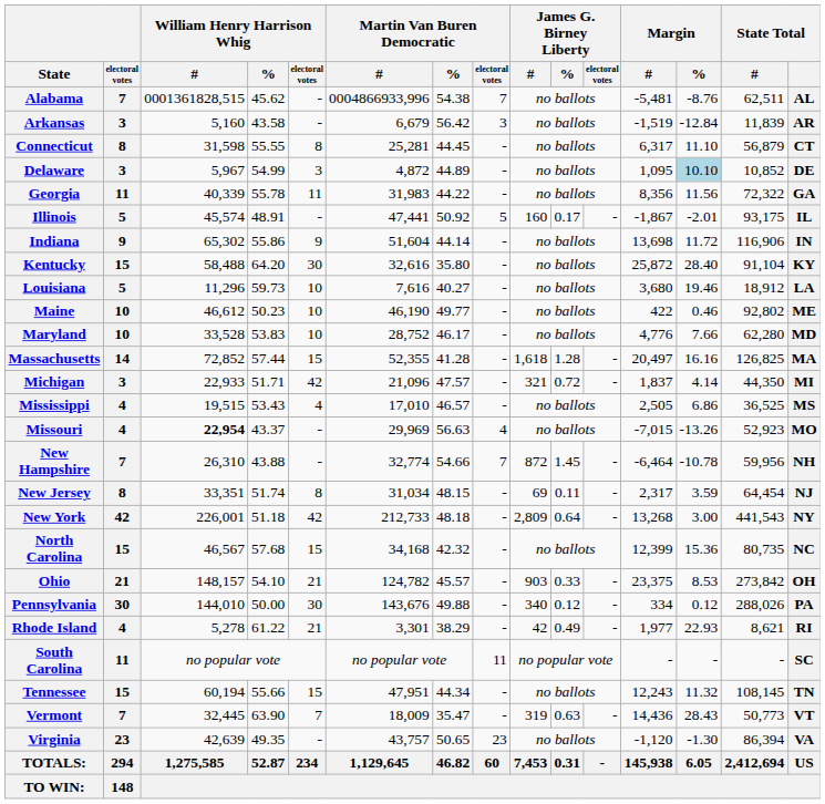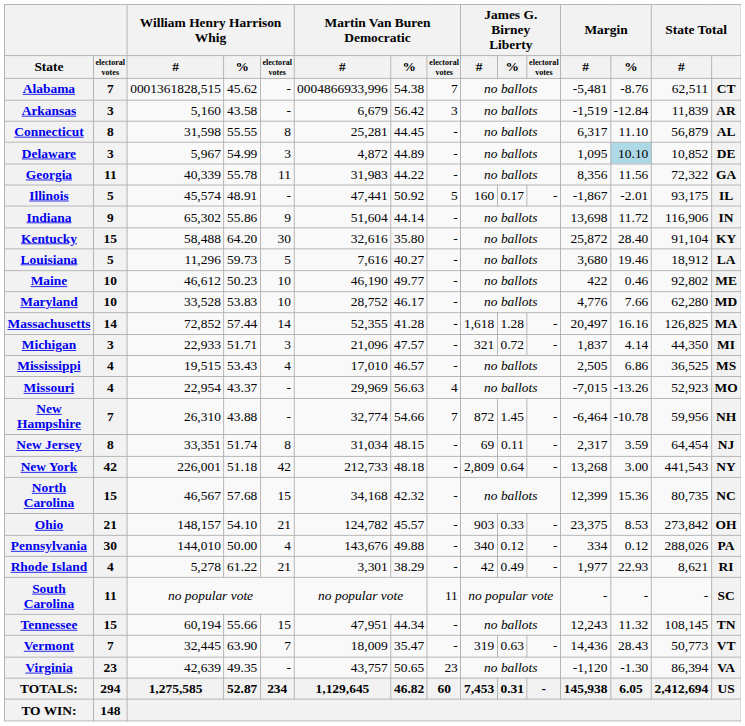 <table class="wikitable sortable" style="text-align:right">
 <tr>
 <th colspan=2></th>
 <th align=center colspan=3>William Henry Harrison<br>Whig</th>
 <th align=center colspan=3>Martin Van Buren<br>Democratic</th>
 <th align=center colspan=3>James G. Birney<br>Liberty</th>
 <th colspan="2">Margin</th>
 <th align=center colspan=2>State Total</th>
 </tr>
 <tr>
 <th align=center>State</th>
 <th style="text-align:center; font-size: 60%">electoral<br>votes</th>
 <th align=center>#</th>
 <th align=center>%</th>
 <th style="text-align:center; font-size: 60%">electoral<br>votes</th>
 <th align=center>#</th>
 <th align=center>%</th>
 <th style="text-align:center; font-size: 60%">electoral<br>votes</th>
 <th align=center>#</th>
 <th align=center>%</th>
 <th style="text-align:center; font-size: 60%">electoral<br>votes</th>
 <th>#</th>
 <th>%</th>
 <th align=center>#</th>
 <th></th>
 </tr>
 <tr>
 <th style"text-align:left"><a href='#'>Alabama</a></th>
 <th>7</th>
 <td><span>00013618</span>28,515</td>
 <td>45.62</td>
 <td>-</td>
 <td><span>00048669</span>33,996</td>
 <td>54.38</td>
 <td>7</td>
 <td colspan=3 align=center><em>no ballots</em></td>
 <td>-5,481</td>
 <td>-8.76</td>
 <td>62,511</td>
-<th>AL</th>
+<th>CT</th>
 </tr>
 <tr>
 <th style"text-align:left"><a href='#'>Arkansas</a></th>
 <th>3</th>
 <td>5,160</td>
 <td>43.58</td>
 <td>-</td>
 <td>6,679</td>
 <td>56.42</td>
 <td>3</td>
 <td colspan=3 align=center><em>no ballots</em></td>
 <td>-1,519</td>
 <td>-12.84</td>
 <td>11,839</td>
 <th>AR</th>
 </tr>
 <tr>
 <th style"text-align:left"><a href='#'>Connecticut</a></th>
 <th>8</th>
 <td>31,598</td>
 <td>55.55</td>
 <td>8</td>
 <td>25,281</td>
 <td>44.45</td>
 <td>-</td>
 <td colspan=3 align=center><em>no ballots</em></td>
 <td>6,317</td>
 <td>11.10</td>
 <td>56,879</td>
-<th>CT</th>
+<th>AL</th>
 </tr>
 <tr>
 <th style"text-align:left"><a href='#'>Delaware</a></th>
 <th>3</th>
 <td>5,967</td>
 <td>54.99</td>
 <td>3</td>
 <td>4,872</td>
 <td>44.89</td>
 <td>-</td>
 <td colspan=3 align=center><em>no ballots</em></td>
 <td>1,095</td>
 <td style="background: lightblue;">10.10</td>
 <td>10,852</td>
 <th>DE</th>
 </tr>
 <tr>
 <th style"text-align:left"><a href='#'>Georgia</a></th>
 <th>11</th>
 <td>40,339</td>
 <td>55.78</td>
 <td>11</td>
 <td>31,983</td>
 <td>44.22</td>
 <td>-</td>
 <td colspan=3 align=center><em>no ballots</em></td>
 <td>8,356</td>
 <td>11.56</td>
 <td>72,322</td>
 <th>GA</th>
 </tr>
 <tr>
 <th style"text-align:left"><a href='#'>Illinois</a></th>
 <th>5</th>
 <td>45,574</td>
 <td>48.91</td>
 <td>-</td>
 <td>47,441</td>
 <td>50.92</td>
 <td>5</td>
 <td>160</td>
 <td>0.17</td>
 <td>-</td>
 <td>-1,867</td>
 <td>-2.01</td>
 <td>93,175</td>
 <th>IL</th>
 </tr>
 <tr>
 <th style"text-align:left"><a href='#'>Indiana</a></th>
 <th>9</th>
 <td>65,302</td>
 <td>55.86</td>
 <td>9</td>
 <td>51,604</td>
 <td>44.14</td>
 <td>-</td>
 <td colspan=3 align=center><em>no ballots</em></td>
 <td>13,698</td>
 <td>11.72</td>
 <td>116,906</td>
 <th>IN</th>
 </tr>
 <tr>
 <th style"text-align:left"><a href='#'>Kentucky</a></th>
 <th>15</th>
 <td>58,488</td>
 <td>64.20</td>
 <td>30</td>
 <td>32,616</td>
 <td>35.80</td>
 <td>-</td>
 <td colspan=3 align=center><em>no ballots</em></td>
 <td>25,872</td>
 <td>28.40</td>
 <td>91,104</td>
 <th>KY</th>
 </tr>
 <tr>
 <th style"text-align:left"><a href='#'>Louisiana</a></th>
 <th>5</th>
 <td>11,296</td>
 <td>59.73</td>
-<td>10</td>
+<td>5</td>
 <td>7,616</td>
 <td>40.27</td>
 <td>-</td>
 <td colspan=3 align=center><em>no ballots</em></td>
 <td>3,680</td>
 <td>19.46</td>
 <td>18,912</td>
 <th>LA</th>
 </tr>
 <tr>
 <th style"text-align:left"><a href='#'>Maine</a></th>
 <th>10</th>
 <td>46,612</td>
 <td>50.23</td>
 <td>10</td>
 <td>46,190</td>
 <td>49.77</td>
 <td>-</td>
 <td colspan=3 align=center><em>no ballots</em></td>
 <td>422</td>
 <td>0.46</td>
 <td>92,802</td>
 <th>ME</th>
 </tr>
 <tr>
 <th style"text-align:left"><a href='#'>Maryland</a></th>
 <th>10</th>
 <td>33,528</td>
 <td>53.83</td>
 <td>10</td>
 <td>28,752</td>
 <td>46.17</td>
 <td>-</td>
 <td colspan=3 align=center><em>no ballots</em></td>
 <td>4,776</td>
 <td>7.66</td>
 <td>62,280</td>
 <th>MD</th>
 </tr>
 <tr>
 <th style"text-align:left"><a href='#'>Massachusetts</a></th>
 <th>14</th>
 <td>72,852</td>
 <td>57.44</td>
-<td>15</td>
+<td>14</td>
 <td>52,355</td>
 <td>41.28</td>
 <td>-</td>
 <td>1,618</td>
 <td>1.28</td>
 <td>-</td>
 <td>20,497</td>
 <td>16.16</td>
 <td>126,825</td>
 <th>MA</th>
 </tr>
 <tr>
 <th style"text-align:left"><a href='#'>Michigan</a></th>
 <th>3</th>
 <td>22,933</td>
 <td>51.71</td>
-<td>42</td>
+<td>3</td>
 <td>21,096</td>
 <td>47.57</td>
 <td>-</td>
 <td>321</td>
 <td>0.72</td>
 <td>-</td>
 <td>1,837</td>
 <td>4.14</td>
 <td>44,350</td>
 <th>MI</th>
 </tr>
 <tr>
 <th style"text-align:left"><a href='#'>Mississippi</a></th>
 <th>4</th>
 <td>19,515</td>
 <td>53.43</td>
 <td>4</td>
 <td>17,010</td>
 <td>46.57</td>
 <td>-</td>
 <td colspan=3 align=center><em>no ballots</em></td>
 <td>2,505</td>
 <td>6.86</td>
 <td>36,525</td>
 <th>MS</th>
 </tr>
 <tr>
 <th style"text-align:left"><a href='#'>Missouri</a></th>
 <th>4</th>
-<td><strong>22,954</strong></td>
+<td>22,954</td>
 <td>43.37</td>
 <td>-</td>
 <td>29,969</td>
 <td>56.63</td>
 <td>4</td>
 <td colspan=3 align=center><em>no ballots</em></td>
 <td>-7,015</td>
 <td>-13.26</td>
 <td>52,923</td>
 <th>MO</th>
 </tr>
 <tr>
 <th style"text-align:left"><a href='#'>New Hampshire</a></th>
 <th>7</th>
 <td>26,310</td>
 <td>43.88</td>
 <td>-</td>
 <td>32,774</td>
 <td>54.66</td>
 <td>7</td>
 <td>872</td>
 <td>1.45</td>
 <td>-</td>
 <td>-6,464</td>
 <td>-10.78</td>
 <td>59,956</td>
 <th>NH</th>
 </tr>
 <tr>
 <th style"text-align:left"><a href='#'>New Jersey</a></th>
 <th>8</th>
 <td>33,351</td>
 <td>51.74</td>
 <td>8</td>
 <td>31,034</td>
 <td>48.15</td>
 <td>-</td>
 <td>69</td>
 <td>0.11</td>
 <td>-</td>
 <td>2,317</td>
 <td>3.59</td>
 <td>64,454</td>
 <th>NJ</th>
 </tr>
 <tr>
 <th style"text-align:left"><a href='#'>New York</a></th>
 <th>42</th>
 <td>226,001</td>
 <td>51.18</td>
 <td>42</td>
 <td>212,733</td>
 <td>48.18</td>
 <td>-</td>
 <td>2,809</td>
 <td>0.64</td>
 <td>-</td>
 <td>13,268</td>
 <td>3.00</td>
 <td>441,543</td>
 <th>NY</th>
 </tr>
 <tr>
 <th style"text-align:left"><a href='#'>North Carolina</a></th>
 <th>15</th>
 <td>46,567</td>
 <td>57.68</td>
 <td>15</td>
 <td>34,168</td>
 <td>42.32</td>
 <td>-</td>
 <td colspan=3 align=center><em>no ballots</em></td>
 <td>12,399</td>
 <td>15.36</td>
 <td>80,735</td>
 <th>NC</th>
 </tr>
 <tr>
 <th style"text-align:left"><a href='#'>Ohio</a></th>
 <th>21</th>
 <td>148,157</td>
 <td>54.10</td>
 <td>21</td>
 <td>124,782</td>
 <td>45.57</td>
 <td>-</td>
 <td>903</td>
 <td>0.33</td>
 <td>-</td>
 <td>23,375</td>
 <td>8.53</td>
 <td>273,842</td>
 <th>OH</th>
 </tr>
 <tr>
 <th style"text-align:left"><a href='#'>Pennsylvania</a></th>
 <th>30</th>
 <td>144,010</td>
 <td>50.00</td>
-<td>30</td>
+<td>4</td>
 <td>143,676</td>
 <td>49.88</td>
 <td>-</td>
 <td>340</td>
 <td>0.12</td>
 <td>-</td>
 <td>334</td>
 <td>0.12</td>
 <td>288,026</td>
 <th>PA</th>
 </tr>
 <tr>
 <th style"text-align:left"><a href='#'>Rhode Island</a></th>
 <th>4</th>
 <td>5,278</td>
 <td>61.22</td>
 <td>21</td>
 <td>3,301</td>
 <td>38.29</td>
 <td>-</td>
 <td>42</td>
 <td>0.49</td>
 <td>-</td>
 <td>1,977</td>
 <td>22.93</td>
 <td>8,621</td>
 <th>RI</th>
 </tr>
 <tr>
 <th style"text-align:left"><a href='#'>South Carolina</a></th>
 <th>11</th>
 <td colspan=3 align=center><em>no popular vote</em></td>
 <td colspan=2 align=center><em>no popular vote</em></td>
 <td>11</td>
 <td colspan=3 align=center><em>no popular vote</em></td>
 <td>-</td>
 <td>-</td>
 <td>-</td>
 <th>SC</th>
 </tr>
 <tr>
 <th style"text-align:left"><a href='#'>Tennessee</a></th>
 <th>15</th>
 <td>60,194</td>
 <td>55.66</td>
 <td>15</td>
 <td>47,951</td>
 <td>44.34</td>
 <td>-</td>
 <td colspan=3 align=center><em>no ballots</em></td>
 <td>12,243</td>
 <td>11.32</td>
 <td>108,145</td>
 <th>TN</th>
 </tr>
 <tr>
 <th style"text-align:left"><a href='#'>Vermont</a></th>
 <th>7</th>
 <td>32,445</td>
 <td>63.90</td>
 <td>7</td>
 <td>18,009</td>
 <td>35.47</td>
 <td>-</td>
 <td>319</td>
 <td>0.63</td>
 <td>-</td>
 <td>14,436</td>
 <td>28.43</td>
 <td>50,773</td>
 <th>VT</th>
 </tr>
 <tr>
 <th style"text-align:left"><a href='#'>Virginia</a></th>
 <th>23</th>
 <td>42,639</td>
 <td>49.35</td>
 <td>-</td>
 <td>43,757</td>
 <td>50.65</td>
 <td>23</td>
 <td colspan=3 align=center><em>no ballots</em></td>
 <td>-1,120</td>
 <td>-1.30</td>
 <td>86,394</td>
 <th>VA</th>
 </tr>
 <tr>
 <th>TOTALS:</th>
 <th>294</th>
 <th>1,275,585</th>
 <th>52.87</th>
 <th>234</th>
 <th>1,129,645</th>
 <th>46.82</th>
 <th>60</th>
 <th>7,453</th>
 <th>0.31</th>
 <th>-</th>
 <th>145,938</th>
 <th>6.05</th>
 <th>2,412,694</th>
 <th>US</th>
 </tr>
 <tr>
 <th>TO WIN:</th>
 <th>148</th>
 <th colspan="17"></th>
 </tr>
 </table>
